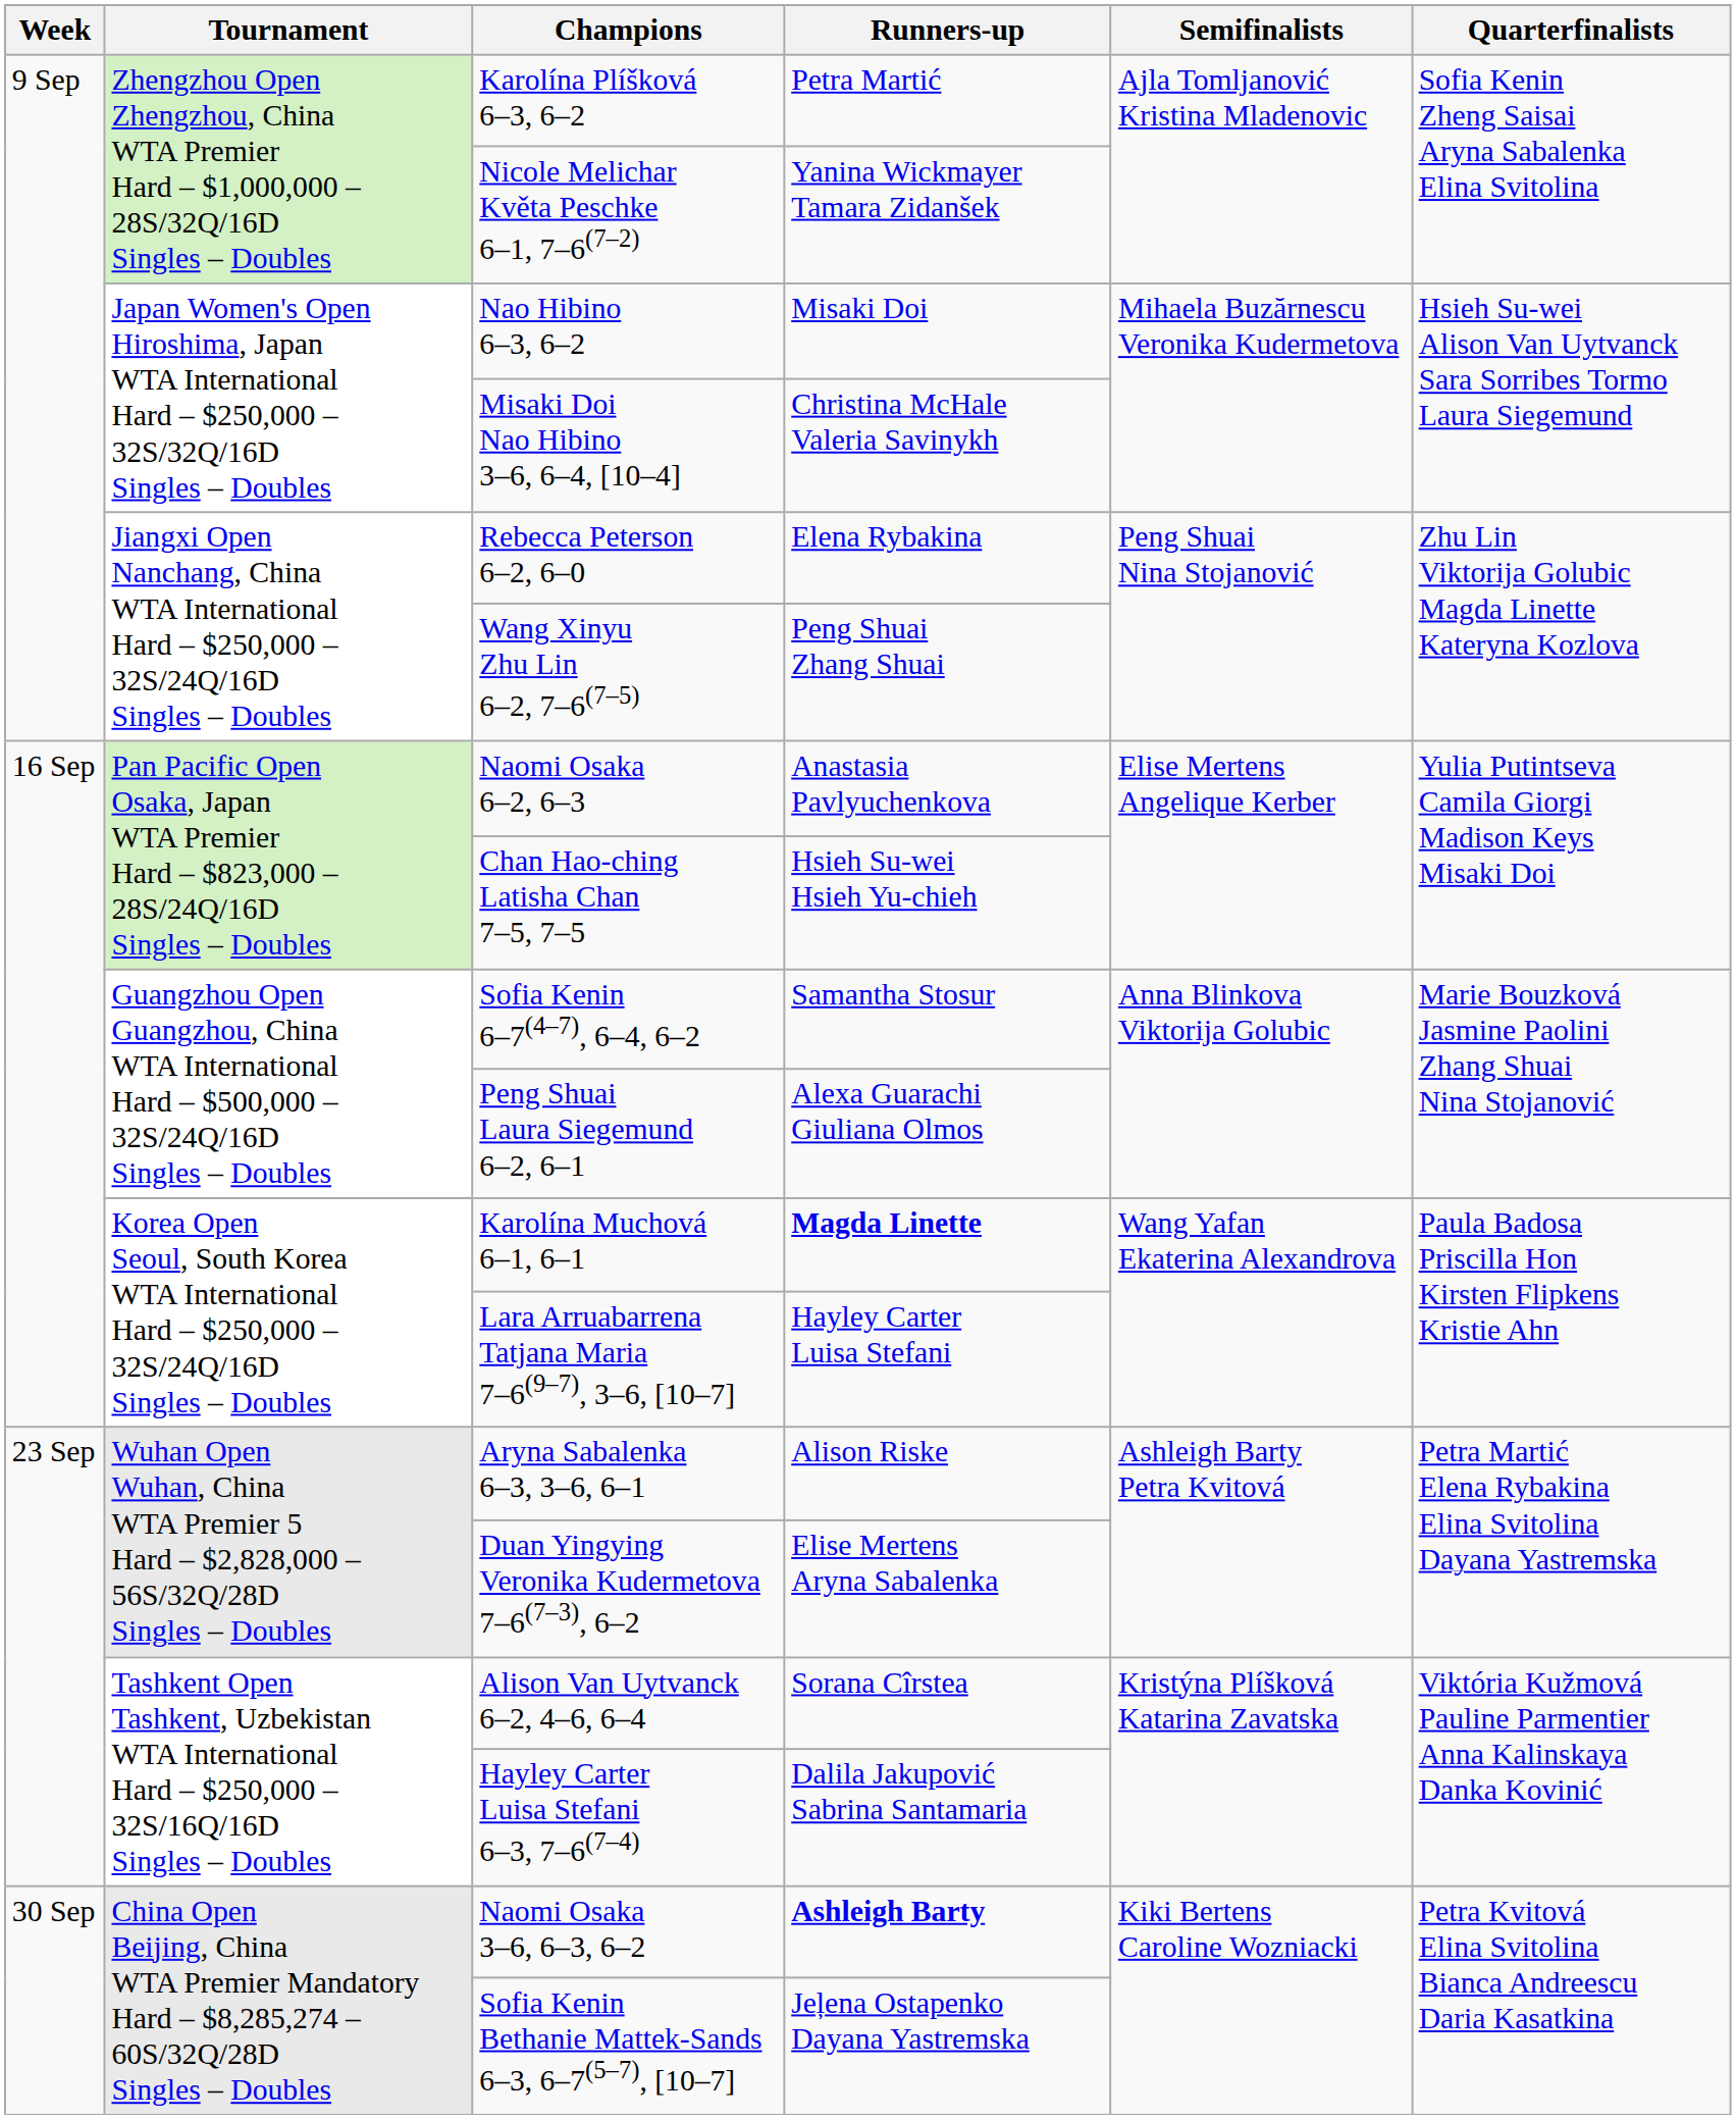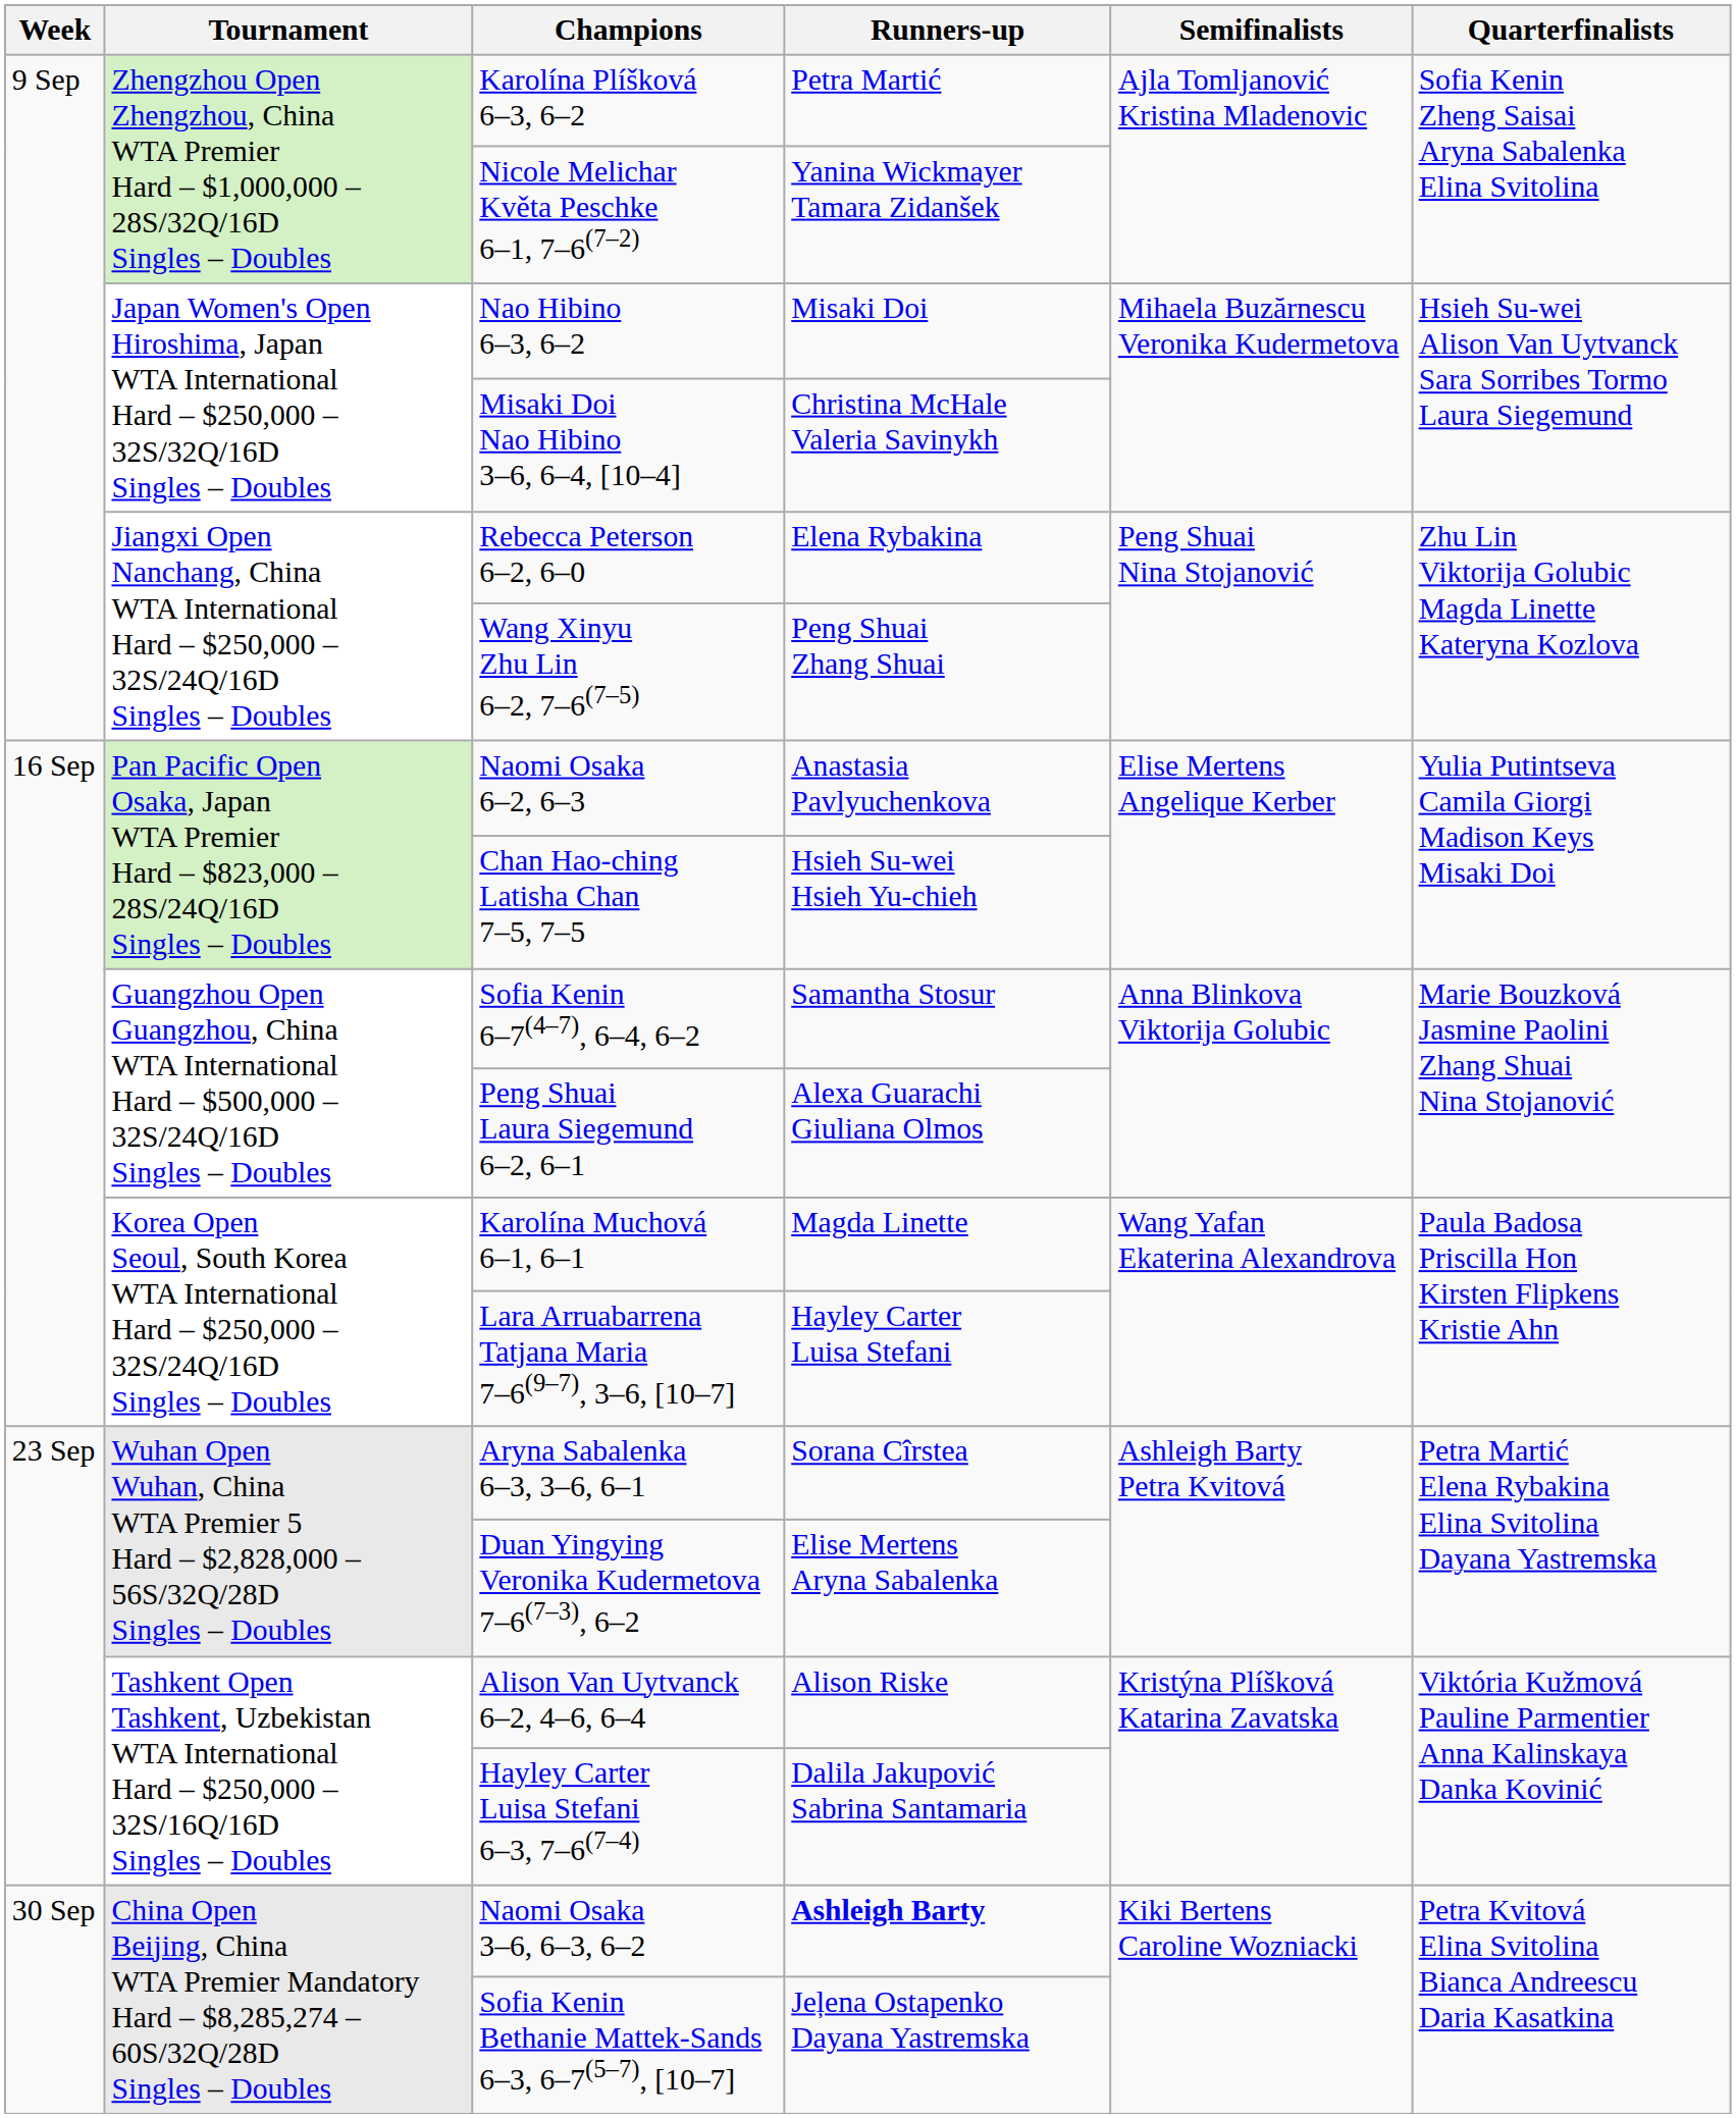 <table class=wikitable style=font-size:95%>
 <tr>
 <th style="width:48px;">Week</th>
 <th style="width:248px;">Tournament</th>
 <th style="width:200px;">Champions</th>
 <th style="width:200px;">Runners-up</th>
 <th style="width:190px;">Semifinalists</th>
 <th style="width:190px;">Quarterfinalists</th>
 </tr>
 <tr valign=top>
 <td rowspan=6>9 Sep</td>
 <td style="background:#D4F1C5;" rowspan="2"><a href='#'>Zhengzhou Open</a><br> <a href='#'>Zhengzhou</a>, China<br>WTA Premier<br>Hard – $1,000,000 – 28S/32Q/16D<br><a href='#'>Singles</a> – <a href='#'>Doubles</a></td>
 <td> <a href='#'>Karolína Plíšková</a> <br> 6–3, 6–2</td>
 <td> <a href='#'>Petra Martić</a></td>
 <td rowspan=2> <a href='#'>Ajla Tomljanović</a> <br>  <a href='#'>Kristina Mladenovic</a></td>
 <td rowspan=2> <a href='#'>Sofia Kenin</a> <br> <a href='#'>Zheng Saisai</a> <br> <a href='#'>Aryna Sabalenka</a> <br>  <a href='#'>Elina Svitolina</a></td>
 </tr>
 <tr valign=top>
 <td> <a href='#'>Nicole Melichar</a><br> <a href='#'>Květa Peschke</a><br>6–1, 7–6<sup>(7–2)</sup></td>
 <td> <a href='#'>Yanina Wickmayer</a><br> <a href='#'>Tamara Zidanšek</a></td>
 </tr>
 <tr valign=top>
 <td style="background:#fff;" rowspan="2"><a href='#'>Japan Women's Open</a><br> <a href='#'>Hiroshima</a>, Japan<br>WTA International<br>Hard – $250,000 – 32S/32Q/16D<br><a href='#'>Singles</a> – <a href='#'>Doubles</a></td>
 <td> <a href='#'>Nao Hibino</a> <br> 6–3, 6–2</td>
 <td> <a href='#'>Misaki Doi</a></td>
 <td rowspan=2> <a href='#'>Mihaela Buzărnescu</a> <br>  <a href='#'>Veronika Kudermetova</a></td>
 <td rowspan=2> <a href='#'>Hsieh Su-wei</a> <br> <a href='#'>Alison Van Uytvanck</a> <br> <a href='#'>Sara Sorribes Tormo</a> <br>  <a href='#'>Laura Siegemund</a></td>
 </tr>
 <tr valign=top>
 <td> <a href='#'>Misaki Doi</a> <br>  <a href='#'>Nao Hibino</a> <br> 3–6, 6–4, [10–4]</td>
 <td> <a href='#'>Christina McHale</a> <br>  <a href='#'>Valeria Savinykh</a></td>
 </tr>
 <tr valign=top>
 <td style="background:#fff;" rowspan="2"><a href='#'>Jiangxi Open</a><br> <a href='#'>Nanchang</a>, China<br>WTA International<br>Hard – $250,000 – 32S/24Q/16D<br><a href='#'>Singles</a> – <a href='#'>Doubles</a></td>
 <td> <a href='#'>Rebecca Peterson</a><br>6–2, 6–0</td>
 <td> <a href='#'>Elena Rybakina</a></td>
 <td rowspan=2> <a href='#'>Peng Shuai</a> <br>  <a href='#'>Nina Stojanović</a></td>
 <td rowspan=2> <a href='#'>Zhu Lin</a> <br> <a href='#'>Viktorija Golubic</a> <br> <a href='#'>Magda Linette</a> <br>  <a href='#'>Kateryna Kozlova</a></td>
 </tr>
 <tr valign=top>
 <td> <a href='#'>Wang Xinyu</a> <br>  <a href='#'>Zhu Lin</a> <br> 6–2, 7–6<sup>(7–5)</sup></td>
 <td> <a href='#'>Peng Shuai</a> <br>  <a href='#'>Zhang Shuai</a></td>
 </tr>
 <tr valign=top>
 <td rowspan=6>16 Sep</td>
 <td style="background:#D4F1C5;" rowspan="2"><a href='#'>Pan Pacific Open</a><br> <a href='#'>Osaka</a>, Japan<br>WTA Premier<br>Hard – $823,000 – 28S/24Q/16D<br><a href='#'>Singles</a> – <a href='#'>Doubles</a></td>
 <td> <a href='#'>Naomi Osaka</a> <br> 6–2, 6–3</td>
 <td> <a href='#'>Anastasia Pavlyuchenkova</a></td>
 <td rowspan=2> <a href='#'>Elise Mertens</a> <br>  <a href='#'>Angelique Kerber</a></td>
 <td rowspan=2> <a href='#'>Yulia Putintseva</a> <br> <a href='#'>Camila Giorgi</a> <br> <a href='#'>Madison Keys</a> <br>  <a href='#'>Misaki Doi</a></td>
 </tr>
 <tr valign=top>
 <td> <a href='#'>Chan Hao-ching</a> <br>  <a href='#'>Latisha Chan</a> <br> 7–5, 7–5</td>
 <td> <a href='#'>Hsieh Su-wei</a> <br>  <a href='#'>Hsieh Yu-chieh</a></td>
 </tr>
 <tr valign=top>
 <td style="background:#fff;" rowspan="2"><a href='#'>Guangzhou Open</a><br>  <a href='#'>Guangzhou</a>, China<br>WTA International<br>Hard – $500,000 – 32S/24Q/16D<br><a href='#'>Singles</a> – <a href='#'>Doubles</a></td>
 <td> <a href='#'>Sofia Kenin</a> <br> 6–7<sup>(4–7)</sup>, 6–4, 6–2</td>
 <td> <a href='#'>Samantha Stosur</a></td>
 <td rowspan=2> <a href='#'>Anna Blinkova</a> <br>  <a href='#'>Viktorija Golubic</a></td>
 <td rowspan=2> <a href='#'>Marie Bouzková</a> <br> <a href='#'>Jasmine Paolini</a> <br> <a href='#'>Zhang Shuai</a> <br>  <a href='#'>Nina Stojanović</a></td>
 </tr>
 <tr valign=top>
 <td> <a href='#'>Peng Shuai</a> <br>  <a href='#'>Laura Siegemund</a> <br> 6–2, 6–1</td>
 <td> <a href='#'>Alexa Guarachi</a> <br>  <a href='#'>Giuliana Olmos</a></td>
 </tr>
 <tr valign=top>
 <td style="background:#fff;" rowspan="2"><a href='#'>Korea Open</a><br> <a href='#'>Seoul</a>, South Korea<br>WTA International<br>Hard – $250,000 – 32S/24Q/16D<br><a href='#'>Singles</a> – <a href='#'>Doubles</a></td>
 <td> <a href='#'>Karolína Muchová</a> <br> 6–1, 6–1</td>
-<td><strong> <a href='#'>Magda Linette</a></strong></td>
+<td> <a href='#'>Magda Linette</a></td>
 <td rowspan=2> <a href='#'>Wang Yafan</a> <br>  <a href='#'>Ekaterina Alexandrova</a></td>
 <td rowspan=2> <a href='#'>Paula Badosa</a>  <br> <a href='#'>Priscilla Hon</a> <br> <a href='#'>Kirsten Flipkens</a> <br>  <a href='#'>Kristie Ahn</a></td>
 </tr>
 <tr valign=top>
 <td> <a href='#'>Lara Arruabarrena</a> <br>  <a href='#'>Tatjana Maria</a> <br> 7–6<sup>(9–7)</sup>, 3–6, [10–7]</td>
 <td> <a href='#'>Hayley Carter</a> <br>  <a href='#'>Luisa Stefani</a></td>
 </tr>
 <tr valign=top>
 <td rowspan=4>23 Sep</td>
 <td style="background:#E9E9E9;" rowspan="2"><a href='#'>Wuhan Open</a><br> <a href='#'>Wuhan</a>, China<br>WTA Premier 5<br>Hard – $2,828,000 – 56S/32Q/28D<br><a href='#'>Singles</a> – <a href='#'>Doubles</a></td>
 <td> <a href='#'>Aryna Sabalenka</a> <br> 6–3, 3–6, 6–1</td>
-<td> <a href='#'>Alison Riske</a></td>
+<td> <a href='#'>Sorana Cîrstea</a></td>
 <td rowspan=2> <a href='#'>Ashleigh Barty</a> <br>  <a href='#'>Petra Kvitová</a></td>
 <td rowspan=2> <a href='#'>Petra Martić</a> <br> <a href='#'>Elena Rybakina</a> <br>  <a href='#'>Elina Svitolina</a> <br>  <a href='#'>Dayana Yastremska</a></td>
 </tr>
 <tr valign=top>
 <td> <a href='#'>Duan Yingying</a> <br>  <a href='#'>Veronika Kudermetova</a> <br>7–6<sup>(7–3)</sup>, 6–2</td>
 <td> <a href='#'>Elise Mertens</a> <br>  <a href='#'>Aryna Sabalenka</a></td>
 </tr>
 <tr valign=top>
 <td style="background:#fff;" rowspan="2"><a href='#'>Tashkent Open</a><br> <a href='#'>Tashkent</a>, Uzbekistan<br>WTA International<br>Hard – $250,000 – 32S/16Q/16D<br><a href='#'>Singles</a> – <a href='#'>Doubles</a></td>
 <td> <a href='#'>Alison Van Uytvanck</a> <br> 6–2, 4–6, 6–4</td>
-<td> <a href='#'>Sorana Cîrstea</a></td>
+<td> <a href='#'>Alison Riske</a></td>
 <td rowspan=2> <a href='#'>Kristýna Plíšková</a> <br>  <a href='#'>Katarina Zavatska</a></td>
 <td rowspan=2> <a href='#'>Viktória Kužmová</a> <br> <a href='#'>Pauline Parmentier</a> <br> <a href='#'>Anna Kalinskaya</a> <br> <a href='#'>Danka Kovinić</a></td>
 </tr>
 <tr valign=top>
 <td> <a href='#'>Hayley Carter</a> <br>  <a href='#'>Luisa Stefani</a> <br>6–3, 7–6<sup>(7–4)</sup></td>
 <td> <a href='#'>Dalila Jakupović</a> <br>  <a href='#'>Sabrina Santamaria</a></td>
 </tr>
 <tr valign=top>
 <td rowspan=2>30 Sep</td>
 <td style="background:#e9e9e9;" rowspan="2"><a href='#'>China Open</a><br> <a href='#'>Beijing</a>, China<br>WTA Premier Mandatory<br>Hard – $8,285,274 – 60S/32Q/28D<br><a href='#'>Singles</a> – <a href='#'>Doubles</a></td>
 <td> <a href='#'>Naomi Osaka</a><br>3–6, 6–3, 6–2</td>
 <td><strong> <a href='#'>Ashleigh Barty</a></strong></td>
 <td rowspan=2> <a href='#'>Kiki Bertens</a> <br>  <a href='#'>Caroline Wozniacki</a></td>
 <td rowspan=2> <a href='#'>Petra Kvitová</a> <br> <a href='#'>Elina Svitolina</a> <br> <a href='#'>Bianca Andreescu</a> <br>  <a href='#'>Daria Kasatkina</a></td>
 </tr>
 <tr valign=top>
 <td> <a href='#'>Sofia Kenin</a> <br>  <a href='#'>Bethanie Mattek-Sands</a> <br>6–3, 6–7<sup>(5–7)</sup>, [10–7]</td>
 <td> <a href='#'>Jeļena Ostapenko</a> <br>  <a href='#'>Dayana Yastremska</a></td>
 </tr>
 <tr valign=top>
 </tr>
 </table>
